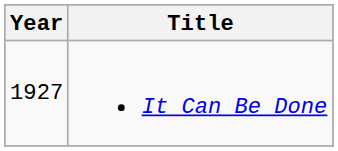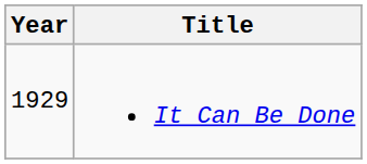 <table class="wikitable sortable">
 <tr>
 <th>Year</th>
 <th>Title</th>
 </tr>
 <tr>
-<td>1927</td>
+<td>1929</td>
 <td><br><ul><li><em><a href='#'>It Can Be Done</a></em></li></ul></td>
 </tr>
 </table>
